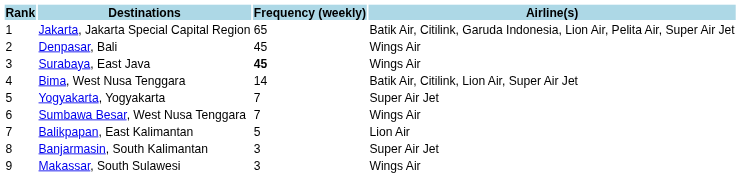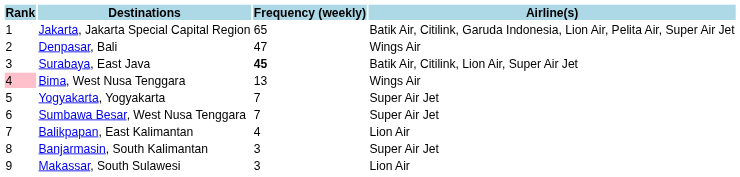 <table class="sortable" style="font-size:89%; align=center;">
 <tr style="background:lightblue;">
 <th>Rank</th>
 <th>Destinations</th>
 <th>Frequency (weekly)</th>
 <th>Airline(s)</th>
 </tr>
 <tr>
 <td>1</td>
 <td> <a href='#'>Jakarta</a>, Jakarta Special Capital Region</td>
 <td>65</td>
 <td>Batik Air, Citilink, Garuda Indonesia, Lion Air, Pelita Air, Super Air Jet</td>
 </tr>
 <tr>
 <td>2</td>
 <td> <a href='#'>Denpasar</a>, Bali</td>
-<td>45</td>
+<td>47</td>
 <td>Wings Air</td>
 </tr>
 <tr>
 <td>3</td>
 <td> <a href='#'>Surabaya</a>, East Java</td>
 <td><strong>45</strong></td>
-<td>Wings Air</td>
+<td>Batik Air, Citilink, Lion Air, Super Air Jet</td>
 </tr>
 <tr>
-<td>4</td>
+<td style="background: pink;">4</td>
 <td> <a href='#'>Bima</a>, West Nusa Tenggara</td>
-<td>14</td>
-<td>Batik Air, Citilink, Lion Air, Super Air Jet</td>
+<td>13</td>
+<td>Wings Air</td>
 </tr>
 <tr>
 <td>5</td>
 <td> <a href='#'>Yogyakarta</a>, Yogyakarta</td>
 <td>7</td>
 <td>Super Air Jet</td>
 </tr>
 <tr>
 <td>6</td>
 <td> <a href='#'>Sumbawa Besar</a>, West Nusa Tenggara</td>
 <td>7</td>
-<td>Wings Air</td>
+<td>Super Air Jet</td>
 </tr>
 <tr>
 <td>7</td>
 <td> <a href='#'>Balikpapan</a>, East Kalimantan</td>
-<td>5</td>
+<td>4</td>
 <td>Lion Air</td>
 </tr>
 <tr>
 <td>8</td>
 <td> <a href='#'>Banjarmasin</a>, South Kalimantan</td>
 <td>3</td>
 <td>Super Air Jet</td>
 </tr>
 <tr>
 <td>9</td>
 <td> <a href='#'>Makassar</a>, South Sulawesi</td>
 <td>3</td>
-<td>Wings Air</td>
+<td>Lion Air</td>
 </tr>
 <tr>
 </tr>
 </table>
